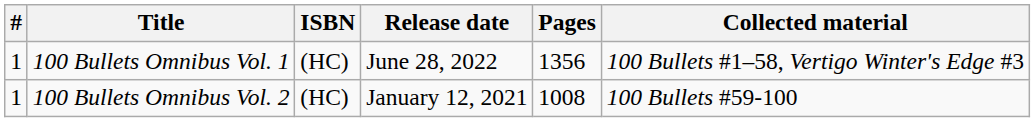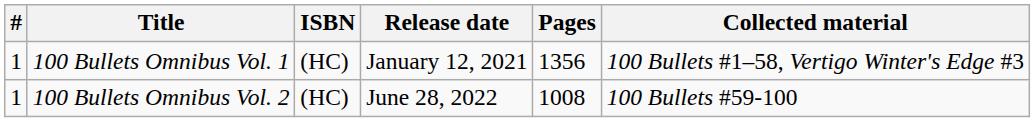 <table class="wikitable">
 <tr>
 <th>#</th>
 <th>Title</th>
 <th>ISBN</th>
 <th>Release date</th>
 <th>Pages</th>
 <th>Collected material</th>
 </tr>
 <tr>
 <td>1</td>
 <td><em>100 Bullets Omnibus Vol. 1</em></td>
 <td> (HC)</td>
-<td>June 28, 2022</td>
+<td>January 12, 2021</td>
 <td>1356</td>
 <td><em>100 Bullets</em> #1–58, <em>Vertigo Winter's Edge</em> #3</td>
 </tr>
 <tr>
 <td>1</td>
 <td><em>100 Bullets Omnibus Vol. 2</em></td>
 <td> (HC)</td>
-<td>January 12, 2021</td>
+<td>June 28, 2022</td>
 <td>1008</td>
 <td><em>100 Bullets</em> #59-100</td>
 </tr>
 </table>
